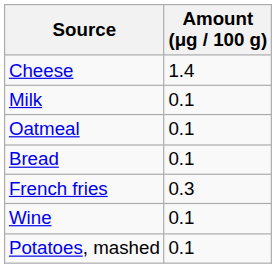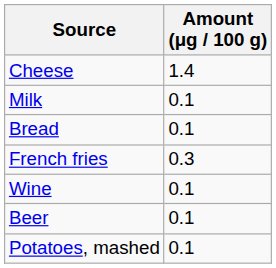 <table class="wikitable">
 <tr>
 <th>Source</th>
 <th>Amount<br> (μg / 100 g)</th>
 </tr>
 <tr>
 <td><a href='#'>Cheese</a></td>
 <td>1.4</td>
 </tr>
 <tr>
 <td><a href='#'>Milk</a></td>
-<td>0.1</td>
-</tr>
-<tr>
-<td><a href='#'>Oatmeal</a></td>
 <td>0.1</td>
 </tr>
 <tr>
 <td><a href='#'>Bread</a></td>
 <td>0.1</td>
 </tr>
 <tr>
 <td><a href='#'>French fries</a></td>
 <td>0.3</td>
 </tr>
 <tr>
 <td><a href='#'>Wine</a></td>
 <td>0.1</td>
 </tr>
 <tr>
+<td><a href='#'>Beer</a></td>
+<td>0.1</td>
+</tr>
+<tr>
 <td><a href='#'>Potatoes</a>, mashed</td>
 <td>0.1</td>
 </tr>
 </table>
